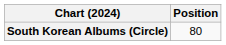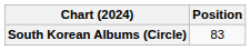 <table class="wikitable plainrowheaders" style="text-align:center">
 <tr>
 <th scope="col">Chart (2024)</th>
 <th scope="col">Position</th>
 </tr>
 <tr>
 <th scope="row">South Korean Albums (Circle)</th>
-<td>80</td>
+<td>83</td>
 </tr>
 </table>
